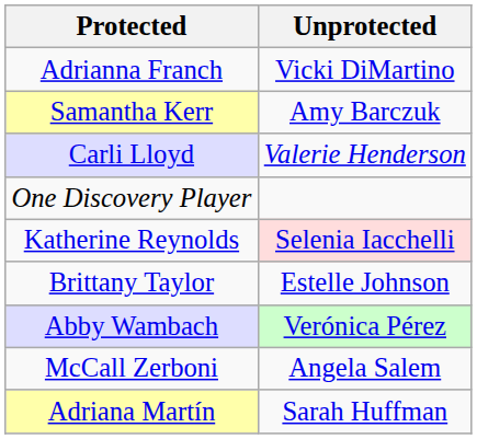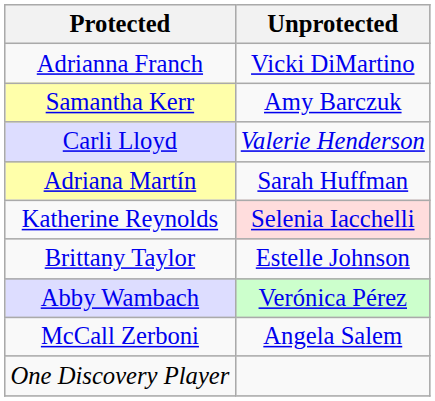 <table class="wikitable" style="text-align:center">
 <tr>
 <th scope="col">Protected</th>
 <th scope="col">Unprotected</th>
 </tr>
 <tr>
 <td><a href='#'>Adrianna Franch</a></td>
 <td><a href='#'>Vicki DiMartino</a></td>
 </tr>
 <tr>
 <td bgcolor="ffffaa"><a href='#'>Samantha Kerr</a></td>
 <td><a href='#'>Amy Barczuk</a></td>
 </tr>
 <tr>
 <td bgcolor="ddddff"><a href='#'>Carli Lloyd</a></td>
 <td><em><a href='#'>Valerie Henderson</a></em></td>
 </tr>
 <tr>
-<td><em>One Discovery Player</em></td>
-<td></td>
+<td bgcolor="ffffaa"><a href='#'>Adriana Martín</a></td>
+<td><a href='#'>Sarah Huffman</a></td>
 </tr>
 <tr>
 <td><a href='#'>Katherine Reynolds</a></td>
 <td bgcolor="ffdddd"><a href='#'>Selenia Iacchelli</a></td>
 </tr>
 <tr>
 <td><a href='#'>Brittany Taylor</a></td>
 <td><a href='#'>Estelle Johnson</a></td>
 </tr>
 <tr>
 <td bgcolor="ddddff"><a href='#'>Abby Wambach</a></td>
 <td bgcolor="ccffcc"><a href='#'>Verónica Pérez</a></td>
 </tr>
 <tr>
 <td><a href='#'>McCall Zerboni</a></td>
 <td><a href='#'>Angela Salem</a></td>
 </tr>
 <tr>
-<td bgcolor="ffffaa"><a href='#'>Adriana Martín</a></td>
-<td><a href='#'>Sarah Huffman</a></td>
+<td><em>One Discovery Player</em></td>
+<td></td>
 </tr>
 </table>
